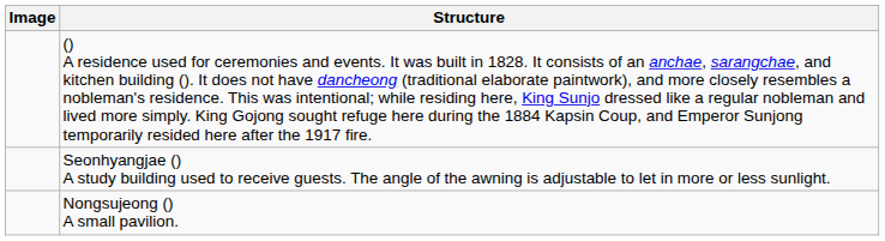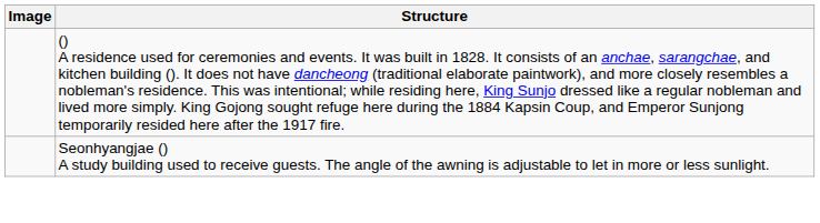 <table class="wikitable">
 <tr>
 <th>Image</th>
 <th>Structure</th>
 </tr>
 <tr>
 <td></td>
 <td> ()<br>A residence used for ceremonies and events. It was built in 1828. It consists of an <em><a href='#'>anchae</a></em>, <em><a href='#'>sarangchae</a></em>, and kitchen building (). It does not have <em><a href='#'>dancheong</a></em> (traditional elaborate paintwork), and more closely resembles a nobleman's residence. This was intentional; while residing here, <a href='#'>King Sunjo</a> dressed like a regular nobleman and lived more simply. King Gojong sought refuge here during the 1884 Kapsin Coup, and Emperor Sunjong temporarily resided here after the 1917 fire.</td>
 </tr>
 <tr>
 <td></td>
 <td>Seonhyangjae ()<br>A study building used to receive guests. The angle of the awning is adjustable to let in more or less sunlight.</td>
 </tr>
-<tr>
-<td></td>
-<td>Nongsujeong ()<br>A small pavilion.</td>
-</tr>
 </table>
